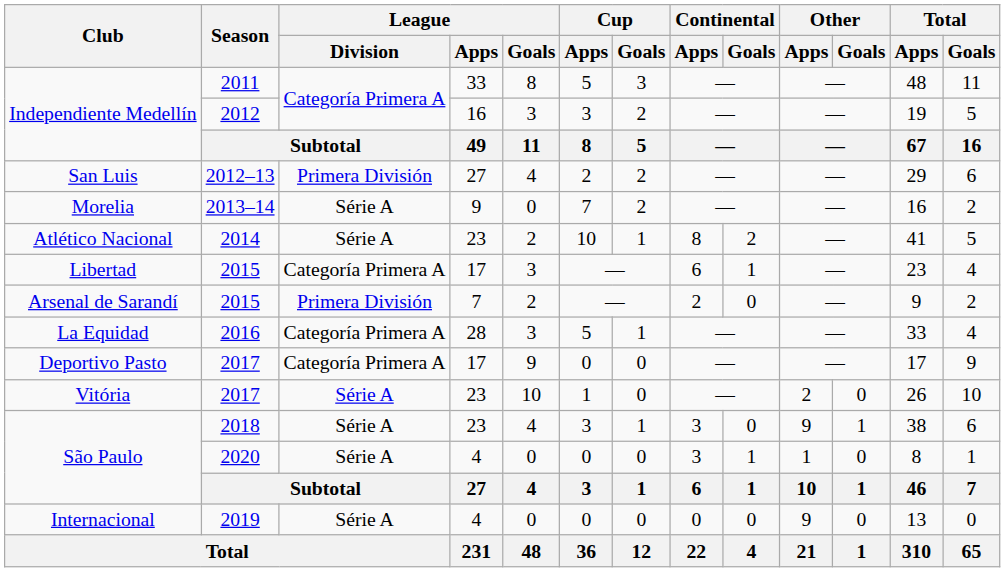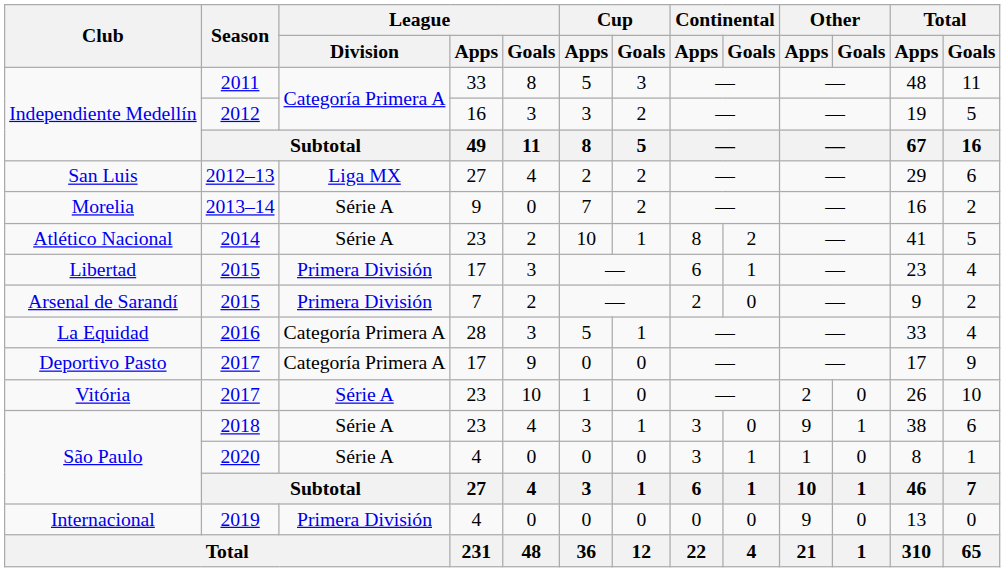 <table class="wikitable" style="text-align: center;">
 <tr>
 <th rowspan="2">Club</th>
 <th rowspan="2">Season</th>
 <th colspan="3">League</th>
 <th colspan="2">Cup</th>
 <th colspan="2">Continental</th>
 <th colspan="2">Other</th>
 <th colspan="2">Total</th>
 </tr>
 <tr>
 <th>Division</th>
 <th>Apps</th>
 <th>Goals</th>
 <th>Apps</th>
 <th>Goals</th>
 <th>Apps</th>
 <th>Goals</th>
 <th>Apps</th>
 <th>Goals</th>
 <th>Apps</th>
 <th>Goals</th>
 </tr>
 <tr>
 <td rowspan="3" valign="center"><a href='#'>Independiente Medellín</a></td>
 <td><a href='#'>2011</a></td>
 <td rowspan="2"><a href='#'>Categoría Primera A</a></td>
 <td>33</td>
 <td>8</td>
 <td>5</td>
 <td>3</td>
 <td colspan="2">—</td>
 <td colspan="2">—</td>
 <td>48</td>
 <td>11</td>
 </tr>
 <tr>
 <td><a href='#'>2012</a></td>
 <td>16</td>
 <td>3</td>
 <td>3</td>
 <td>2</td>
 <td colspan="2">—</td>
 <td colspan="2">—</td>
 <td>19</td>
 <td>5</td>
 </tr>
 <tr>
 <th colspan="2">Subtotal</th>
 <th>49</th>
 <th>11</th>
 <th>8</th>
 <th>5</th>
 <th colspan="2">—</th>
 <th colspan="2">—</th>
 <th>67</th>
 <th>16</th>
 </tr>
 <tr>
 <td valign="center"><a href='#'>San Luis</a></td>
 <td><a href='#'>2012–13</a></td>
-<td><a href='#'>Primera División</a></td>
+<td><a href='#'>Liga MX</a></td>
 <td>27</td>
 <td>4</td>
 <td>2</td>
 <td>2</td>
 <td colspan="2">—</td>
 <td colspan="2">—</td>
 <td>29</td>
 <td>6</td>
 </tr>
 <tr>
 <td valign="center"><a href='#'>Morelia</a></td>
 <td><a href='#'>2013–14</a></td>
 <td>Série A</td>
 <td>9</td>
 <td>0</td>
 <td>7</td>
 <td>2</td>
 <td colspan="2">—</td>
 <td colspan="2">—</td>
 <td>16</td>
 <td>2</td>
 </tr>
 <tr>
 <td valign="center"><a href='#'>Atlético Nacional</a></td>
 <td><a href='#'>2014</a></td>
 <td>Série A</td>
 <td>23</td>
 <td>2</td>
 <td>10</td>
 <td>1</td>
 <td>8</td>
 <td>2</td>
 <td colspan="2">—</td>
 <td>41</td>
 <td>5</td>
 </tr>
 <tr>
 <td valign="center"><a href='#'>Libertad</a></td>
 <td><a href='#'>2015</a></td>
-<td>Categoría Primera A</td>
+<td><a href='#'>Primera División</a></td>
 <td>17</td>
 <td>3</td>
 <td colspan="2">—</td>
 <td>6</td>
 <td>1</td>
 <td colspan="2">—</td>
 <td>23</td>
 <td>4</td>
 </tr>
 <tr>
 <td valign="center"><a href='#'>Arsenal de Sarandí</a></td>
 <td><a href='#'>2015</a></td>
 <td><a href='#'>Primera División</a></td>
 <td>7</td>
 <td>2</td>
 <td colspan="2">—</td>
 <td>2</td>
 <td>0</td>
 <td colspan="2">—</td>
 <td>9</td>
 <td>2</td>
 </tr>
 <tr>
 <td valign="center"><a href='#'>La Equidad</a></td>
 <td><a href='#'>2016</a></td>
 <td>Categoría Primera A</td>
 <td>28</td>
 <td>3</td>
 <td>5</td>
 <td>1</td>
 <td colspan="2">—</td>
 <td colspan="2">—</td>
 <td>33</td>
 <td>4</td>
 </tr>
 <tr>
 <td valign="center"><a href='#'>Deportivo Pasto</a></td>
 <td><a href='#'>2017</a></td>
 <td>Categoría Primera A</td>
 <td>17</td>
 <td>9</td>
 <td>0</td>
 <td>0</td>
 <td colspan="2">—</td>
 <td colspan="2">—</td>
 <td>17</td>
 <td>9</td>
 </tr>
 <tr>
 <td valign="center"><a href='#'>Vitória</a></td>
 <td><a href='#'>2017</a></td>
 <td><a href='#'>Série A</a></td>
 <td>23</td>
 <td>10</td>
 <td>1</td>
 <td>0</td>
 <td colspan="2">—</td>
 <td>2</td>
 <td>0</td>
 <td>26</td>
 <td>10</td>
 </tr>
 <tr>
 <td rowspan="3" valign="center"><a href='#'>São Paulo</a></td>
 <td><a href='#'>2018</a></td>
 <td>Série A</td>
 <td>23</td>
 <td>4</td>
 <td>3</td>
 <td>1</td>
 <td>3</td>
 <td>0</td>
 <td>9</td>
 <td>1</td>
 <td>38</td>
 <td>6</td>
 </tr>
 <tr>
 <td><a href='#'>2020</a></td>
 <td>Série A</td>
 <td>4</td>
 <td>0</td>
 <td>0</td>
 <td>0</td>
 <td>3</td>
 <td>1</td>
 <td>1</td>
 <td>0</td>
 <td>8</td>
 <td>1</td>
 </tr>
 <tr>
 <th colspan="2">Subtotal</th>
 <th>27</th>
 <th>4</th>
 <th>3</th>
 <th>1</th>
 <th>6</th>
 <th>1</th>
 <th>10</th>
 <th>1</th>
 <th>46</th>
 <th>7</th>
 </tr>
 <tr>
 <td valign="center"><a href='#'>Internacional</a></td>
 <td><a href='#'>2019</a></td>
-<td>Série A</td>
+<td><a href='#'>Primera División</a></td>
 <td>4</td>
 <td>0</td>
 <td>0</td>
 <td>0</td>
 <td>0</td>
 <td>0</td>
 <td>9</td>
 <td>0</td>
 <td>13</td>
 <td>0</td>
 </tr>
 <tr>
 <th colspan="3"><strong>Total</strong></th>
 <th>231</th>
 <th>48</th>
 <th>36</th>
 <th>12</th>
 <th>22</th>
 <th>4</th>
 <th>21</th>
 <th>1</th>
 <th>310</th>
 <th>65</th>
 </tr>
 </table>
